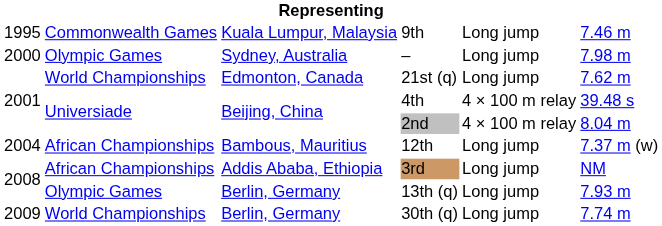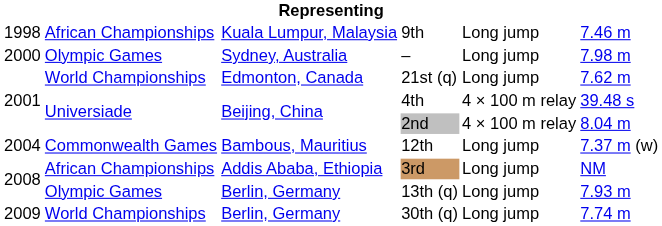 <table>
 <tr>
 <th colspan="6">Representing </th>
 </tr>
 <tr>
-<td>1995</td>
-<td><a href='#'>Commonwealth Games</a></td>
+<td>1998</td>
+<td><a href='#'>African Championships</a></td>
 <td><a href='#'>Kuala Lumpur, Malaysia</a></td>
 <td>9th</td>
 <td>Long jump</td>
 <td><a href='#'>7.46 m</a></td>
 </tr>
 <tr>
 <td>2000</td>
 <td><a href='#'>Olympic Games</a></td>
 <td><a href='#'>Sydney, Australia</a></td>
 <td>–</td>
 <td>Long jump</td>
 <td><a href='#'>7.98 m</a></td>
 </tr>
 <tr>
 <td rowspan=3>2001</td>
 <td><a href='#'>World Championships</a></td>
 <td><a href='#'>Edmonton, Canada</a></td>
 <td>21st (q)</td>
 <td>Long jump</td>
 <td><a href='#'>7.62 m</a></td>
 </tr>
 <tr>
 <td rowspan=2><a href='#'>Universiade</a></td>
 <td rowspan=2><a href='#'>Beijing, China</a></td>
 <td>4th</td>
 <td>4 × 100 m relay</td>
 <td><a href='#'>39.48 s</a></td>
 </tr>
 <tr>
 <td bgcolor=silver>2nd</td>
 <td>4 × 100 m relay</td>
 <td><a href='#'>8.04 m</a></td>
 </tr>
 <tr>
 <td>2004</td>
-<td><a href='#'>African Championships</a></td>
+<td><a href='#'>Commonwealth Games</a></td>
 <td><a href='#'>Bambous, Mauritius</a></td>
 <td>12th</td>
 <td>Long jump</td>
 <td><a href='#'>7.37 m</a> (w)</td>
 </tr>
 <tr>
 <td rowspan=2>2008</td>
 <td><a href='#'>African Championships</a></td>
 <td><a href='#'>Addis Ababa, Ethiopia</a></td>
 <td bgcolor=cc9966>3rd</td>
 <td>Long jump</td>
 <td><a href='#'>NM</a></td>
 </tr>
 <tr>
 <td><a href='#'>Olympic Games</a></td>
 <td><a href='#'>Berlin, Germany</a></td>
 <td>13th (q)</td>
 <td>Long jump</td>
 <td><a href='#'>7.93 m</a></td>
 </tr>
 <tr>
 <td>2009</td>
 <td><a href='#'>World Championships</a></td>
 <td><a href='#'>Berlin, Germany</a></td>
 <td>30th (q)</td>
 <td>Long jump</td>
 <td><a href='#'>7.74 m</a></td>
 </tr>
 </table>
